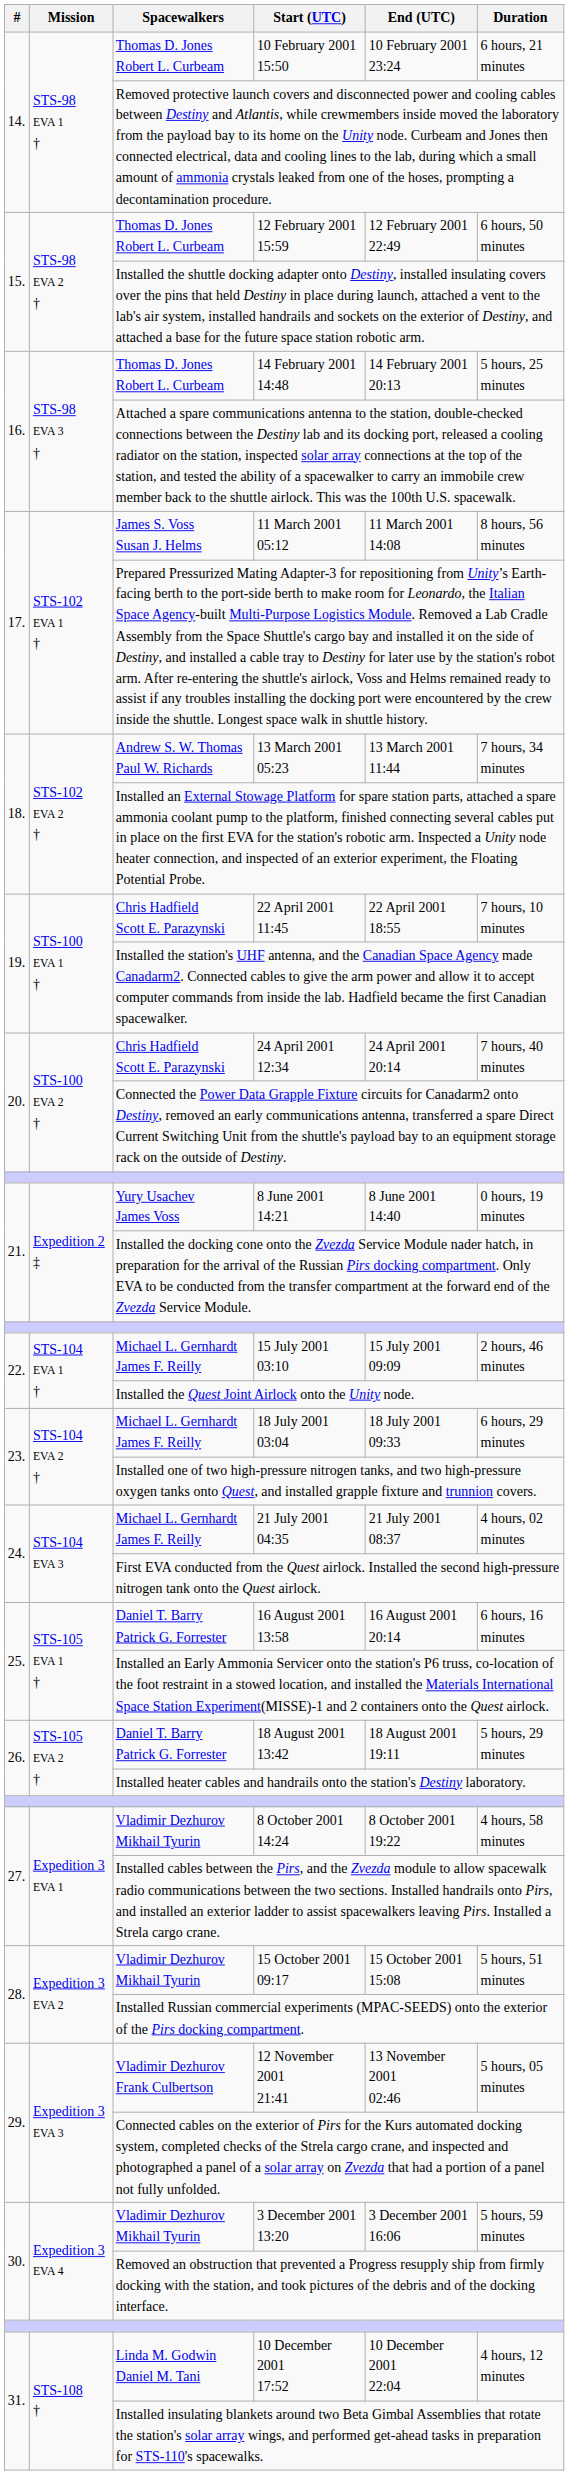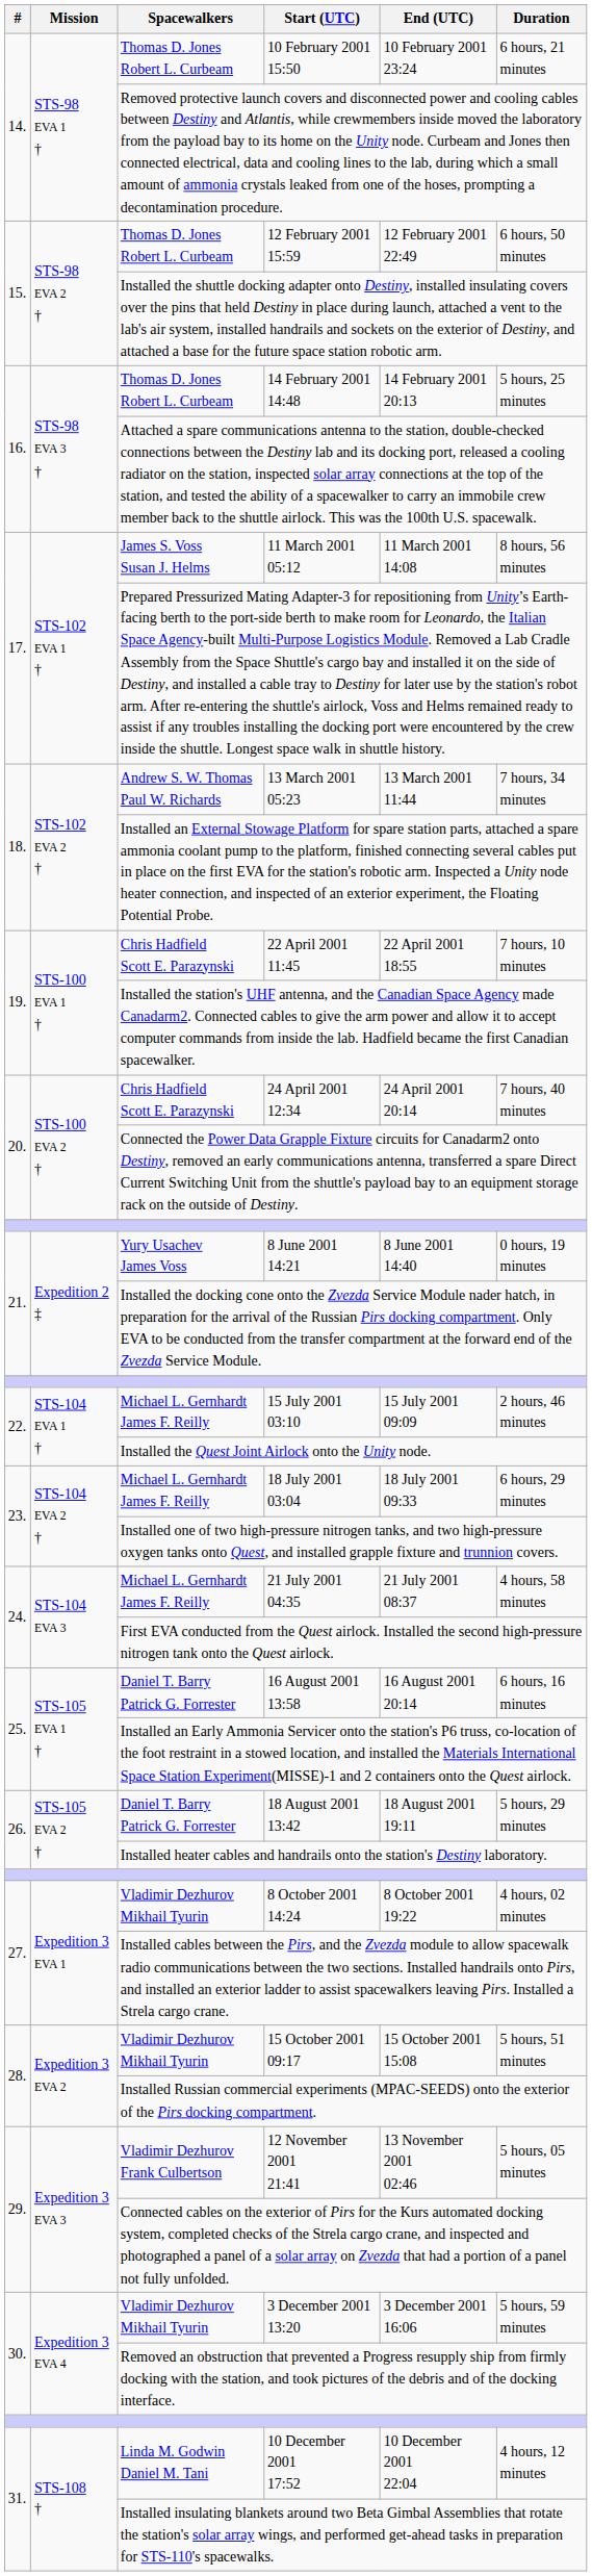 <table class="wikitable sortable sticky-header" style="font-size:0.95em; line-height:1.5em;">
 <tr>
 <th scope="col" width="25">#</th>
 <th scope="col" width="135">Mission</th>
 <th scope="col" width="330">Spacewalkers</th>
 <th scope="col" width="275">Start (<a href='#'>UTC</a>)</th>
 <th scope="col" width="275">End (UTC)</th>
 <th scope="col" width="175">Duration</th>
 </tr>
 <tr>
 <td scope="row" rowspan=2>14.</td>
 <td rowspan=2><a href='#'>STS-98</a><br><small>EVA 1</small><br>†</td>
 <td> <a href='#'>Thomas D. Jones</a><br> <a href='#'>Robert L. Curbeam</a></td>
 <td>10 February 2001<br>15:50</td>
 <td>10 February 2001<br>23:24</td>
 <td>6 hours, 21 minutes</td>
 </tr>
 <tr>
 <td colspan=4>Removed protective launch covers and disconnected power and cooling cables between <a href='#'><em>Destiny</em></a> and <em>Atlantis</em>, while crewmembers inside moved the  laboratory from the payload bay to its home on the <a href='#'><em>Unity</em></a> node. Curbeam and Jones then connected electrical, data and cooling lines to the lab, during which a small amount of <a href='#'>ammonia</a> crystals leaked from one of the hoses, prompting a decontamination procedure.</td>
 </tr>
 <tr>
 <td scope="row" rowspan=2>15.</td>
 <td rowspan=2><a href='#'>STS-98</a><br><small>EVA 2</small><br>†</td>
 <td> <a href='#'>Thomas D. Jones</a><br> <a href='#'>Robert L. Curbeam</a></td>
 <td>12 February 2001<br>15:59</td>
 <td>12 February 2001<br>22:49</td>
 <td>6 hours, 50 minutes</td>
 </tr>
 <tr>
 <td colspan=4>Installed the shuttle docking adapter onto <a href='#'><em>Destiny</em></a>, installed insulating covers over the pins that held <em>Destiny</em> in place during launch, attached a vent to the lab's air system, installed handrails and sockets on the exterior of <em>Destiny</em>, and attached a base for the future space station robotic arm.</td>
 </tr>
 <tr>
 <td scope="row" rowspan=2>16.</td>
 <td rowspan=2><a href='#'>STS-98</a><br><small>EVA 3</small><br>†</td>
 <td> <a href='#'>Thomas D. Jones</a><br> <a href='#'>Robert L. Curbeam</a></td>
 <td>14 February 2001<br>14:48</td>
 <td>14 February 2001<br>20:13</td>
 <td>5 hours, 25 minutes</td>
 </tr>
 <tr>
 <td colspan=4>Attached a spare communications antenna to the station, double-checked connections between the <em>Destiny</em> lab and its docking port, released a cooling radiator on the station, inspected <a href='#'>solar array</a> connections at the top of the station, and tested the ability of a spacewalker to carry an immobile crew member back to the shuttle airlock. This was the 100th U.S. spacewalk.</td>
 </tr>
 <tr>
 <td scope="row" rowspan=2>17.</td>
 <td rowspan=2><a href='#'>STS-102</a><br><small>EVA 1</small><br>†</td>
 <td> <a href='#'>James S. Voss</a><br> <a href='#'>Susan J. Helms</a></td>
 <td>11 March 2001<br>05:12</td>
 <td>11 March 2001<br>14:08</td>
 <td>8 hours, 56 minutes</td>
 </tr>
 <tr>
 <td colspan=4>Prepared Pressurized Mating Adapter-3 for repositioning from <a href='#'><em>Unity</em></a>’s Earth-facing berth to the port-side berth to make room for <em>Leonardo</em>, the <a href='#'>Italian Space Agency</a>-built <a href='#'>Multi-Purpose Logistics Module</a>. Removed a Lab Cradle Assembly from the Space Shuttle's cargo bay and installed it on the side of <em>Destiny</em>, and installed a cable tray to <em>Destiny</em> for later use by the station's robot arm. After re-entering the shuttle's airlock, Voss and Helms remained ready to assist if any troubles installing the docking port were encountered by the crew inside the shuttle. Longest space walk in shuttle history.</td>
 </tr>
 <tr>
 <td scope="row" rowspan=2>18.</td>
 <td rowspan=2><a href='#'>STS-102</a><br><small>EVA 2</small><br>†</td>
 <td> <a href='#'>Andrew S. W. Thomas</a><br> <a href='#'>Paul W. Richards</a></td>
 <td>13 March 2001<br>05:23</td>
 <td>13 March 2001<br>11:44</td>
 <td>7 hours, 34 minutes</td>
 </tr>
 <tr>
 <td colspan=4>Installed an <a href='#'>External Stowage Platform</a> for spare station parts, attached a spare ammonia coolant pump to the platform, finished connecting several cables put in place on the first EVA for the station's robotic arm. Inspected a <em>Unity</em> node heater connection, and inspected of an exterior experiment, the Floating Potential Probe.</td>
 </tr>
 <tr>
 <td scope="row" rowspan=2>19.</td>
 <td rowspan=2><a href='#'>STS-100</a><br><small>EVA 1</small><br>†</td>
 <td> <a href='#'>Chris Hadfield</a><br> <a href='#'>Scott E. Parazynski</a></td>
 <td>22 April 2001<br>11:45</td>
 <td>22 April 2001<br>18:55</td>
 <td>7 hours, 10 minutes</td>
 </tr>
 <tr>
 <td colspan=4>Installed the station's <a href='#'>UHF</a> antenna, and the <a href='#'>Canadian Space Agency</a> made <a href='#'>Canadarm2</a>. Connected cables to give the arm power and allow it to accept computer commands from inside the lab. Hadfield became the first Canadian spacewalker.</td>
 </tr>
 <tr>
 <td scope="row" rowspan=2>20.</td>
 <td rowspan=2><a href='#'>STS-100</a><br><small>EVA 2</small><br>†</td>
 <td> <a href='#'>Chris Hadfield</a><br> <a href='#'>Scott E. Parazynski</a></td>
 <td>24 April 2001<br>12:34</td>
 <td>24 April 2001<br>20:14</td>
 <td>7 hours, 40 minutes</td>
 </tr>
 <tr>
 <td colspan=4>Connected the <a href='#'>Power Data Grapple Fixture</a> circuits for Canadarm2 onto <a href='#'><em>Destiny</em></a>, removed an early communications antenna, transferred a spare Direct Current Switching Unit from the shuttle's payload bay to an equipment storage rack on the outside of <em>Destiny</em>.</td>
 </tr>
 <tr>
 <td colspan=7 bgcolor=#ccccff height="5px"></td>
 </tr>
 <tr>
 <td scope="row" rowspan=2>21.</td>
 <td rowspan=2><a href='#'>Expedition 2</a><br>‡</td>
 <td> <a href='#'>Yury Usachev</a><br> <a href='#'>James Voss</a></td>
 <td>8 June 2001<br>14:21</td>
 <td>8 June 2001<br>14:40</td>
 <td>0 hours, 19 minutes</td>
 </tr>
 <tr>
 <td colspan=4>Installed the docking cone onto the <em><a href='#'>Zvezda</a></em> Service Module nader hatch, in preparation for the arrival of the Russian <a href='#'><em>Pirs</em> docking compartment</a>. Only EVA to be conducted from the transfer compartment at the forward end of the <a href='#'><em>Zvezda</em></a> Service Module.</td>
 </tr>
 <tr>
 <td colspan=7 bgcolor=#ccccff height="5px"></td>
 </tr>
 <tr>
 <td scope="row" rowspan=2>22.</td>
 <td rowspan=2><a href='#'>STS-104</a><br><small>EVA 1</small><br>†</td>
 <td> <a href='#'>Michael L. Gernhardt</a><br> <a href='#'>James F. Reilly</a></td>
 <td>15 July 2001<br>03:10</td>
 <td>15 July 2001<br>09:09</td>
 <td>2 hours, 46 minutes</td>
 </tr>
 <tr>
 <td colspan=4>Installed the <a href='#'><em>Quest</em> Joint Airlock</a> onto the <a href='#'><em>Unity</em></a> node.</td>
 </tr>
 <tr>
 <td scope="row" rowspan=2>23.</td>
 <td rowspan=2><a href='#'>STS-104</a><br><small>EVA 2</small><br>†</td>
 <td> <a href='#'>Michael L. Gernhardt</a><br> <a href='#'>James F. Reilly</a></td>
 <td>18 July 2001<br>03:04</td>
 <td>18 July 2001<br>09:33</td>
 <td>6 hours, 29 minutes</td>
 </tr>
 <tr>
 <td colspan=4>Installed one of two high-pressure nitrogen tanks, and two high-pressure oxygen tanks onto <a href='#'><em>Quest</em></a>, and installed grapple fixture and <a href='#'>trunnion</a> covers.</td>
 </tr>
 <tr>
 <td scope="row" rowspan=2>24.</td>
 <td rowspan=2><a href='#'>STS-104</a><br><small>EVA 3</small></td>
 <td> <a href='#'>Michael L. Gernhardt</a><br> <a href='#'>James F. Reilly</a></td>
 <td>21 July 2001<br>04:35</td>
 <td>21 July 2001<br>08:37</td>
-<td>4 hours, 02 minutes</td>
+<td>4 hours, 58 minutes</td>
 </tr>
 <tr>
 <td colspan=4>First EVA conducted from the <em>Quest</em> airlock. Installed the second high-pressure nitrogen tank onto the <em>Quest</em> airlock.</td>
 </tr>
 <tr>
 <td scope="row" rowspan=2>25.</td>
 <td rowspan=2><a href='#'>STS-105</a><br><small>EVA 1</small><br>†</td>
 <td> <a href='#'>Daniel T. Barry</a><br> <a href='#'>Patrick G. Forrester</a></td>
 <td>16 August 2001<br>13:58</td>
 <td>16 August 2001<br>20:14</td>
 <td>6 hours, 16 minutes</td>
 </tr>
 <tr>
 <td colspan=4>Installed an Early Ammonia Servicer onto the station's P6 truss, co-location of the foot restraint in a stowed location, and installed the <a href='#'>Materials International Space Station Experiment</a>(MISSE)-1 and 2 containers onto the <em>Quest</em> airlock.</td>
 </tr>
 <tr>
 <td rowspan=2>26.</td>
 <td rowspan=2><a href='#'>STS-105</a><br><small>EVA 2</small><br>†</td>
 <td> <a href='#'>Daniel T. Barry</a><br> <a href='#'>Patrick G. Forrester</a></td>
 <td>18 August 2001<br>13:42</td>
 <td>18 August 2001<br>19:11</td>
 <td>5 hours, 29 minutes</td>
 </tr>
 <tr>
 <td colspan=4>Installed heater cables and handrails onto the station's <a href='#'><em>Destiny</em></a> laboratory.</td>
 </tr>
 <tr>
 <td colspan=7 bgcolor=#ccccff height="5px"></td>
 </tr>
 <tr>
 <td scope="row" rowspan=2>27.</td>
 <td rowspan=2><a href='#'>Expedition 3</a><br><small>EVA 1</small><br></td>
 <td> <a href='#'>Vladimir Dezhurov</a><br> <a href='#'>Mikhail Tyurin</a></td>
 <td>8 October 2001<br>14:24</td>
 <td>8 October 2001<br>19:22</td>
-<td>4 hours, 58 minutes</td>
+<td>4 hours, 02 minutes</td>
 </tr>
 <tr>
 <td colspan=4>Installed cables between the <a href='#'><em>Pirs</em></a>, and the <a href='#'><em>Zvezda</em></a> module to allow spacewalk radio communications between the two sections. Installed handrails onto <em>Pirs</em>, and installed an exterior ladder to assist spacewalkers leaving <em>Pirs</em>. Installed a Strela cargo crane.</td>
 </tr>
 <tr>
 <td scope="row" rowspan=2>28.</td>
 <td rowspan=2><a href='#'>Expedition 3</a><br><small>EVA 2</small><br></td>
 <td> <a href='#'>Vladimir Dezhurov</a><br> <a href='#'>Mikhail Tyurin</a></td>
 <td>15 October 2001<br>09:17</td>
 <td>15 October 2001<br>15:08</td>
 <td>5 hours, 51 minutes</td>
 </tr>
 <tr>
 <td colspan=4>Installed Russian commercial experiments (MPAC-SEEDS) onto the exterior of the <a href='#'><em>Pirs</em> docking compartment</a>.</td>
 </tr>
 <tr>
 <td scope="row" rowspan=2>29.</td>
 <td rowspan=2><a href='#'>Expedition 3</a><br><small>EVA 3</small><br></td>
 <td> <a href='#'>Vladimir Dezhurov</a><br> <a href='#'>Frank Culbertson</a></td>
 <td>12 November 2001<br>21:41</td>
 <td>13 November 2001<br>02:46</td>
 <td>5 hours, 05 minutes</td>
 </tr>
 <tr>
 <td colspan=4>Connected cables on the exterior of <em>Pirs</em> for the Kurs automated docking system, completed checks of the Strela cargo crane, and inspected and photographed a panel of a <a href='#'>solar array</a> on <a href='#'><em>Zvezda</em></a> that had a portion of a panel not fully unfolded.</td>
 </tr>
 <tr>
 <td rowspan=2>30.</td>
 <td rowspan=2><a href='#'>Expedition 3</a><br><small>EVA 4</small><br></td>
 <td> <a href='#'>Vladimir Dezhurov</a><br> <a href='#'>Mikhail Tyurin</a></td>
 <td>3 December 2001<br>13:20</td>
 <td>3 December 2001<br>16:06</td>
 <td>5 hours, 59 minutes</td>
 </tr>
 <tr>
 <td colspan=4>Removed an obstruction that prevented a Progress resupply ship from firmly docking with the station, and took pictures of the debris and of the docking interface.</td>
 </tr>
 <tr>
 <td colspan=7 bgcolor=#ccccff height="5px"></td>
 </tr>
 <tr>
 <td scope="row" rowspan=2>31.</td>
 <td rowspan=2><a href='#'>STS-108</a><br>†</td>
 <td> <a href='#'>Linda M. Godwin</a><br> <a href='#'>Daniel M. Tani</a></td>
 <td>10 December 2001<br>17:52</td>
 <td>10 December 2001<br>22:04</td>
 <td>4 hours, 12 minutes</td>
 </tr>
 <tr>
 <td colspan=4>Installed insulating blankets around two Beta Gimbal Assemblies that rotate the station's <a href='#'>solar array</a> wings, and performed get-ahead tasks in preparation for <a href='#'>STS-110</a>'s spacewalks.</td>
 </tr>
 </table>
